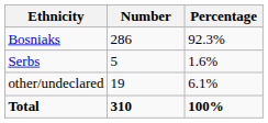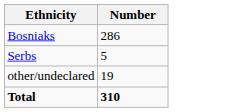 <table class="wikitable">
 <tr>
 <th width="100px">Ethnicity</th>
 <th width="80px">Number</th>
-<th width="80px">Percentage</th>
 </tr>
 <tr>
 <td><a href='#'>Bosniaks</a></td>
 <td>286</td>
-<td>92.3%</td>
 </tr>
 <tr>
 <td><a href='#'>Serbs</a></td>
 <td>5</td>
-<td>1.6%</td>
 </tr>
 <tr>
 <td>other/undeclared</td>
 <td>19</td>
-<td>6.1%</td>
 </tr>
 <tr>
 <td><strong>Total</strong></td>
 <td><strong>310</strong></td>
-<td><strong>100%</strong></td>
 </tr>
 </table>
